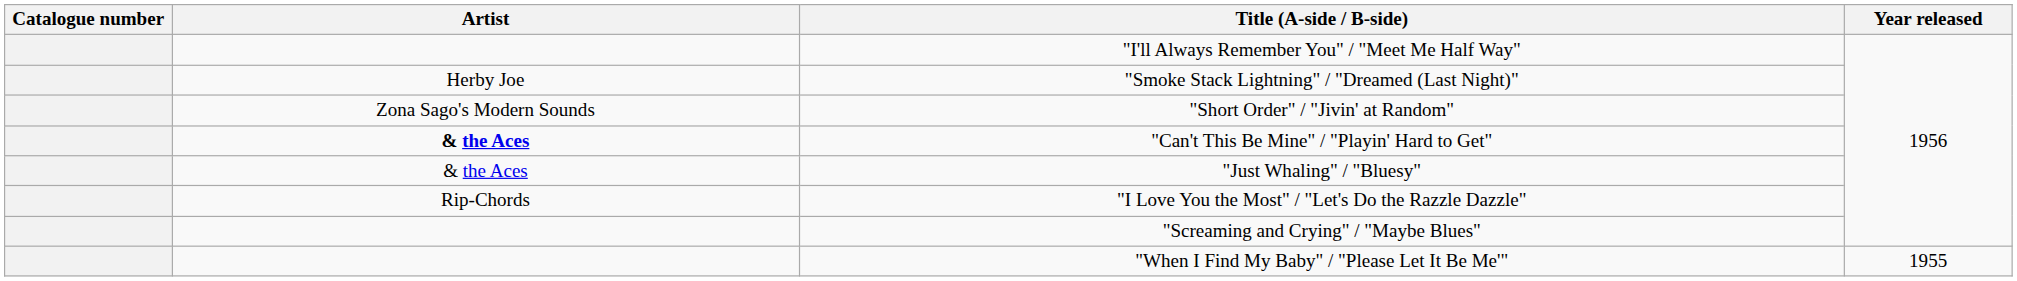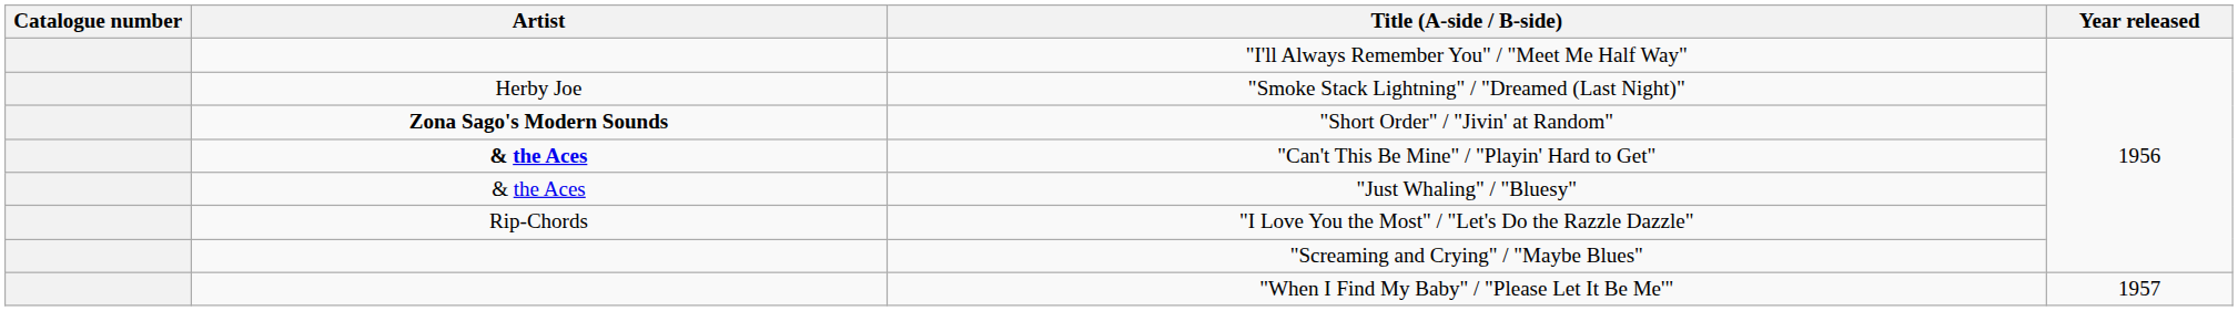 <table class="wikitable sortable plainrowheaders" style="text-align:center;">
 <tr>
 <th scope="col" width=8%>Catalogue number</th>
 <th scope="col" width=30%>Artist</th>
 <th scope="col" width=50% class="unsortable">Title (A-side / B-side)</th>
 <th scope="col" width=8%>Year released</th>
 </tr>
 <tr>
 <th scope="row"></th>
 <td></td>
 <td>"I'll Always Remember You" / "Meet Me Half Way"</td>
 <td rowspan="7">1956</td>
 </tr>
 <tr>
 <th scope="row"></th>
 <td>Herby Joe</td>
 <td>"Smoke Stack Lightning" / "Dreamed (Last Night)"</td>
 </tr>
 <tr>
 <th scope="row"></th>
-<td>Zona Sago's Modern Sounds</td>
+<td><strong>Zona Sago's Modern Sounds</strong></td>
 <td>"Short Order" / "Jivin' at Random"</td>
 </tr>
 <tr>
 <th scope="row"></th>
 <td><strong> & <a href='#'>the Aces</a></strong></td>
 <td>"Can't This Be Mine" / "Playin' Hard to Get"</td>
 </tr>
 <tr>
 <th scope="row"></th>
 <td> & <a href='#'>the Aces</a></td>
 <td>"Just Whaling" / "Bluesy"</td>
 </tr>
 <tr>
 <th scope="row"></th>
 <td>Rip-Chords</td>
 <td>"I Love You the Most" / "Let's Do the Razzle Dazzle"</td>
 </tr>
 <tr>
 <th scope="row"></th>
 <td></td>
 <td>"Screaming and Crying" / "Maybe Blues"</td>
 </tr>
 <tr>
 <th scope="row"></th>
 <td></td>
 <td>"When I Find My Baby" / "Please Let It Be Me'"</td>
-<td>1955</td>
+<td>1957</td>
 </tr>
 </table>
